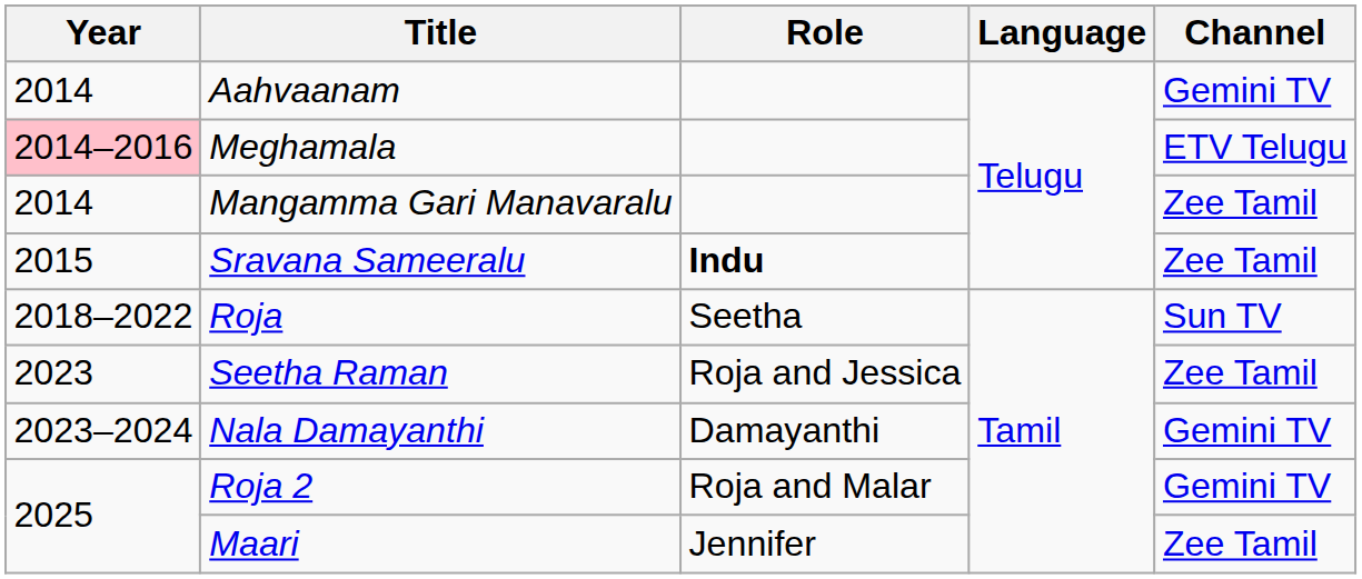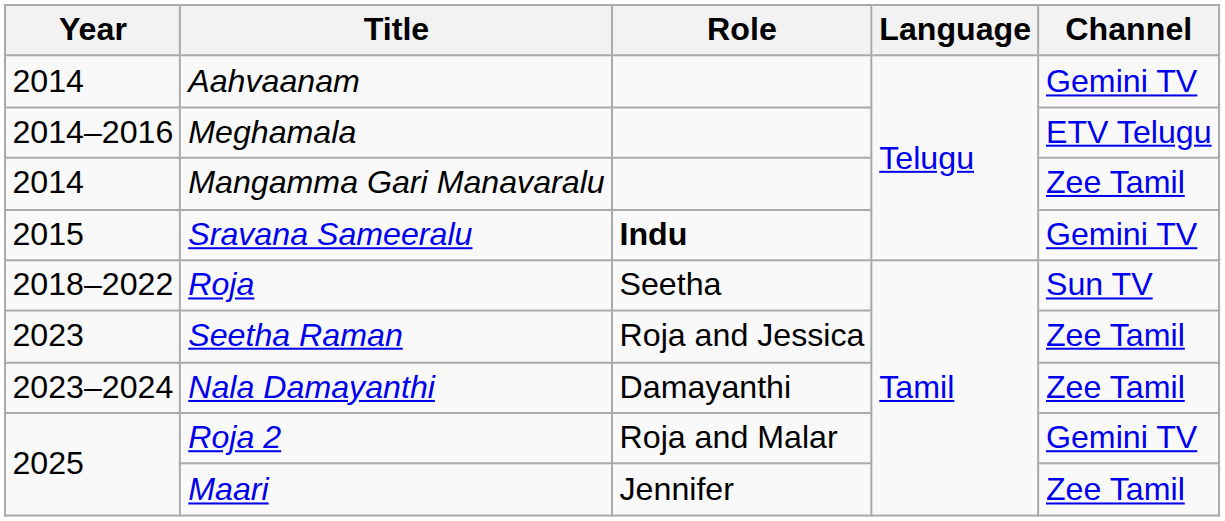 <table class="wikitable sortable">
 <tr>
 <th>Year</th>
 <th>Title</th>
 <th>Role</th>
 <th>Language</th>
 <th>Channel</th>
 </tr>
 <tr>
 <td>2014</td>
 <td><em>Aahvaanam</em></td>
 <td></td>
 <td rowspan="4"><a href='#'>Telugu</a></td>
 <td><a href='#'>Gemini TV</a></td>
 </tr>
 <tr>
-<td style="background: pink;">2014–2016</td>
+<td>2014–2016</td>
 <td><em>Meghamala</em></td>
 <td></td>
 <td><a href='#'>ETV Telugu</a></td>
 </tr>
 <tr>
 <td>2014</td>
 <td><em>Mangamma Gari Manavaralu</em></td>
 <td></td>
 <td><a href='#'>Zee Tamil</a></td>
 </tr>
 <tr>
 <td>2015</td>
 <td><em><a href='#'>Sravana Sameeralu</a></em></td>
 <td><strong>Indu</strong></td>
-<td><a href='#'>Zee Tamil</a></td>
+<td><a href='#'>Gemini TV</a></td>
 </tr>
 <tr>
 <td>2018–2022</td>
 <td><em><a href='#'>Roja</a></em></td>
 <td>Seetha</td>
 <td rowspan="5"><a href='#'>Tamil</a></td>
 <td rowspan="1"><a href='#'>Sun TV</a></td>
 </tr>
 <tr>
 <td>2023</td>
 <td><em><a href='#'>Seetha Raman</a></em></td>
 <td>Roja and Jessica</td>
 <td><a href='#'>Zee Tamil</a></td>
 </tr>
 <tr>
 <td>2023–2024</td>
 <td><em><a href='#'>Nala Damayanthi</a></em></td>
 <td>Damayanthi</td>
-<td><a href='#'>Gemini TV</a></td>
+<td><a href='#'>Zee Tamil</a></td>
 </tr>
 <tr>
 <td rowspan="2">2025</td>
 <td><em><a href='#'>Roja 2</a></em></td>
 <td>Roja and Malar</td>
 <td><a href='#'>Gemini TV</a></td>
 </tr>
 <tr>
 <td><em><a href='#'>Maari</a></em></td>
 <td>Jennifer</td>
 <td><a href='#'>Zee Tamil</a></td>
 </tr>
 </table>
